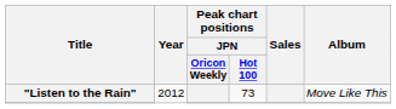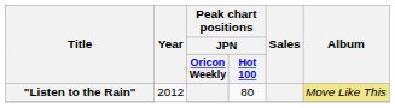 <table class="wikitable plainrowheaders" style="text-align:center;">
 <tr>
 <th scope="col" rowspan="3" style="width:12em;">Title</th>
 <th scope="col" rowspan="3">Year</th>
 <th scope="col" colspan="2">Peak chart positions</th>
 <th scope="col" rowspan="3">Sales</th>
 <th scope="col" rowspan="3">Album</th>
 </tr>
 <tr>
 <th scope="col" style="width:3em;font-size:90%;" colspan="2">JPN</th>
 </tr>
 <tr>
 <th scope="col" style="width:3em;font-size:90%;"><a href='#'>Oricon</a> Weekly</th>
 <th scope="col" style="width:3em;font-size:90%;"><a href='#'>Hot 100</a></th>
 </tr>
 <tr>
 <th scope="row">"Listen to the Rain"</th>
 <td rowspan="3">2012</td>
 <th scope="row"></th>
-<td>73</td>
+<td>80</td>
 <th scope="row"></th>
-<td><em>Move Like This</em></td>
+<td style="background: khaki;"><em>Move Like This</em></td>
 </tr>
 <tr>
 </tr>
 </table>
